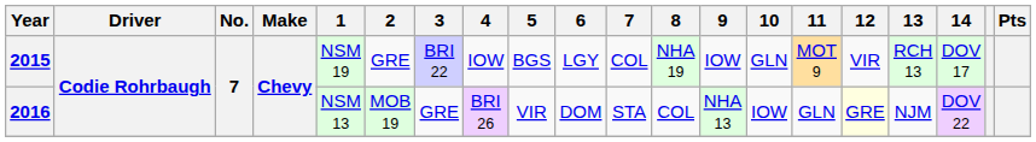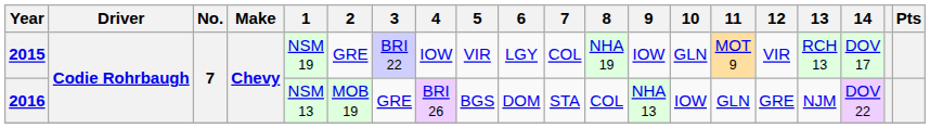 <table class="wikitable" style="text-align:center; font-size:75%">
 <tr>
 <th>Year</th>
 <th>Driver</th>
 <th>No.</th>
 <th>Make</th>
 <th>1</th>
 <th>2</th>
 <th>3</th>
 <th>4</th>
 <th>5</th>
 <th>6</th>
 <th>7</th>
 <th>8</th>
 <th>9</th>
 <th>10</th>
 <th>11</th>
 <th>12</th>
 <th>13</th>
 <th>14</th>
 <th></th>
 <th>Pts</th>
 </tr>
 <tr>
 <th><a href='#'>2015</a></th>
 <th rowspan=2><a href='#'>Codie Rohrbaugh</a></th>
 <th rowspan=2>7</th>
 <th rowspan=2><a href='#'>Chevy</a></th>
 <td style="background:#DFFFDF;"><a href='#'>NSM</a><br><small>19</small></td>
 <td><a href='#'>GRE</a></td>
 <td style="background:#CFCFFF;"><a href='#'>BRI</a><br><small>22</small></td>
 <td><a href='#'>IOW</a></td>
-<td><a href='#'>BGS</a></td>
+<td><a href='#'>VIR</a></td>
 <td><a href='#'>LGY</a></td>
 <td><a href='#'>COL</a></td>
 <td style="background:#DFFFDF;"><a href='#'>NHA</a><br><small>19</small></td>
 <td><a href='#'>IOW</a></td>
 <td><a href='#'>GLN</a></td>
 <td style="background:#FFDF9F;"><a href='#'>MOT</a><br><small>9</small></td>
 <td><a href='#'>VIR</a></td>
 <td style="background:#DFFFDF;"><a href='#'>RCH</a><br><small>13</small></td>
 <td style="background:#DFFFDF;"><a href='#'>DOV</a><br><small>17</small></td>
 <th></th>
 <th></th>
 </tr>
 <tr>
 <th><a href='#'>2016</a></th>
 <td style="background:#DFFFDF;"><a href='#'>NSM</a><br><small>13</small></td>
 <td style="background:#DFFFDF;"><a href='#'>MOB</a><br><small>19</small></td>
 <td><a href='#'>GRE</a></td>
 <td style="background:#EFCFFF;"><a href='#'>BRI</a><br><small>26</small></td>
-<td><a href='#'>VIR</a></td>
+<td><a href='#'>BGS</a></td>
 <td><a href='#'>DOM</a></td>
 <td><a href='#'>STA</a></td>
 <td><a href='#'>COL</a></td>
 <td style="background:#DFFFDF;"><a href='#'>NHA</a><br><small>13</small></td>
 <td><a href='#'>IOW</a></td>
 <td><a href='#'>GLN</a></td>
-<td style="background: lightyellow;"><a href='#'>GRE</a></td>
+<td><a href='#'>GRE</a></td>
 <td><a href='#'>NJM</a></td>
 <td style="background:#EFCFFF;"><a href='#'>DOV</a><br><small>22</small></td>
 <th></th>
 <th></th>
 </tr>
 <tr>
 </tr>
 </table>
